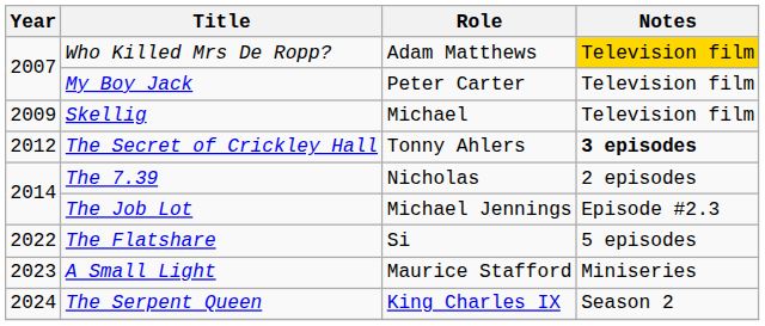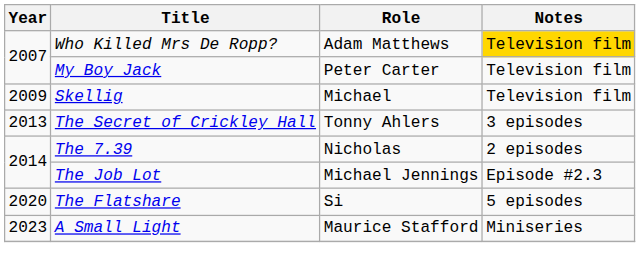 <table class="wikitable sortable">
 <tr>
 <th>Year</th>
 <th>Title</th>
 <th>Role</th>
 <th class="unsortable">Notes</th>
 </tr>
 <tr>
 <td rowspan="2">2007</td>
 <td><em>Who Killed Mrs De Ropp?</em></td>
 <td>Adam Matthews</td>
 <td style="background: gold;">Television film</td>
 </tr>
 <tr>
 <td><em><a href='#'>My Boy Jack</a></em></td>
 <td>Peter Carter</td>
 <td>Television film</td>
 </tr>
 <tr>
 <td>2009</td>
 <td><em><a href='#'>Skellig</a></em></td>
 <td>Michael</td>
 <td>Television film</td>
 </tr>
 <tr>
-<td>2012</td>
+<td>2013</td>
 <td><em><a href='#'>The Secret of Crickley Hall</a></em></td>
 <td>Tonny Ahlers</td>
-<td><strong>3 episodes</strong></td>
+<td>3 episodes</td>
 </tr>
 <tr>
 <td rowspan="2">2014</td>
 <td><em><a href='#'>The 7.39</a></em></td>
 <td>Nicholas</td>
 <td>2 episodes</td>
 </tr>
 <tr>
 <td><em><a href='#'>The Job Lot</a></em></td>
 <td>Michael Jennings</td>
 <td>Episode #2.3</td>
 </tr>
 <tr>
-<td>2022</td>
+<td>2020</td>
 <td><a href='#'><em>The Flatshare</em></a></td>
 <td>Si</td>
 <td>5 episodes</td>
 </tr>
 <tr>
 <td>2023</td>
 <td><em><a href='#'>A Small Light</a></em></td>
 <td>Maurice Stafford</td>
 <td>Miniseries</td>
 </tr>
 <tr>
-<td>2024</td>
-<td><em><a href='#'>The Serpent Queen</a></em></td>
-<td><a href='#'>King Charles IX</a></td>
-<td>Season 2</td>
-</tr>
-<tr>
 </tr>
 </table>
